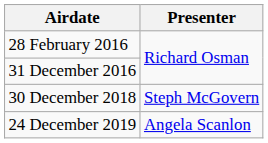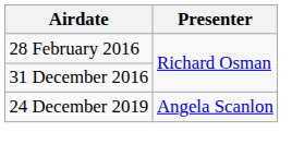 <table class="wikitable">
 <tr>
 <th>Airdate</th>
 <th>Presenter</th>
 </tr>
 <tr>
 <td>28 February 2016</td>
 <td rowspan="2"><a href='#'>Richard Osman</a></td>
 </tr>
 <tr>
 <td>31 December 2016</td>
 </tr>
 <tr>
-<td>30 December 2018</td>
-<td><a href='#'>Steph McGovern</a></td>
-</tr>
-<tr>
 <td>24 December 2019</td>
 <td><a href='#'>Angela Scanlon</a></td>
 </tr>
 </table>
